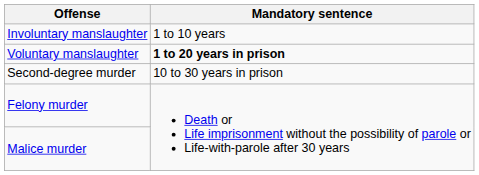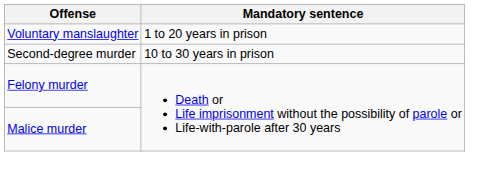 <table class="wikitable">
 <tr>
 <th>Offense</th>
 <th>Mandatory sentence</th>
 </tr>
 <tr>
-<td><a href='#'>Involuntary manslaughter</a></td>
-<td>1 to 10 years</td>
-</tr>
-<tr>
 <td><a href='#'>Voluntary manslaughter</a></td>
-<td><strong>1 to 20 years in prison</strong></td>
+<td>1 to 20 years in prison</td>
 </tr>
 <tr>
 <td>Second-degree murder</td>
 <td>10 to 30 years in prison</td>
 </tr>
 <tr>
 <td><a href='#'>Felony murder</a></td>
 <td rowspan="2"><br><ul><li><a href='#'>Death</a> or</li><li><a href='#'>Life imprisonment</a> without the possibility of <a href='#'>parole</a> or</li><li>Life-with-parole after 30 years</li></ul></td>
 </tr>
 <tr>
 <td><a href='#'>Malice murder</a></td>
 </tr>
 </table>
